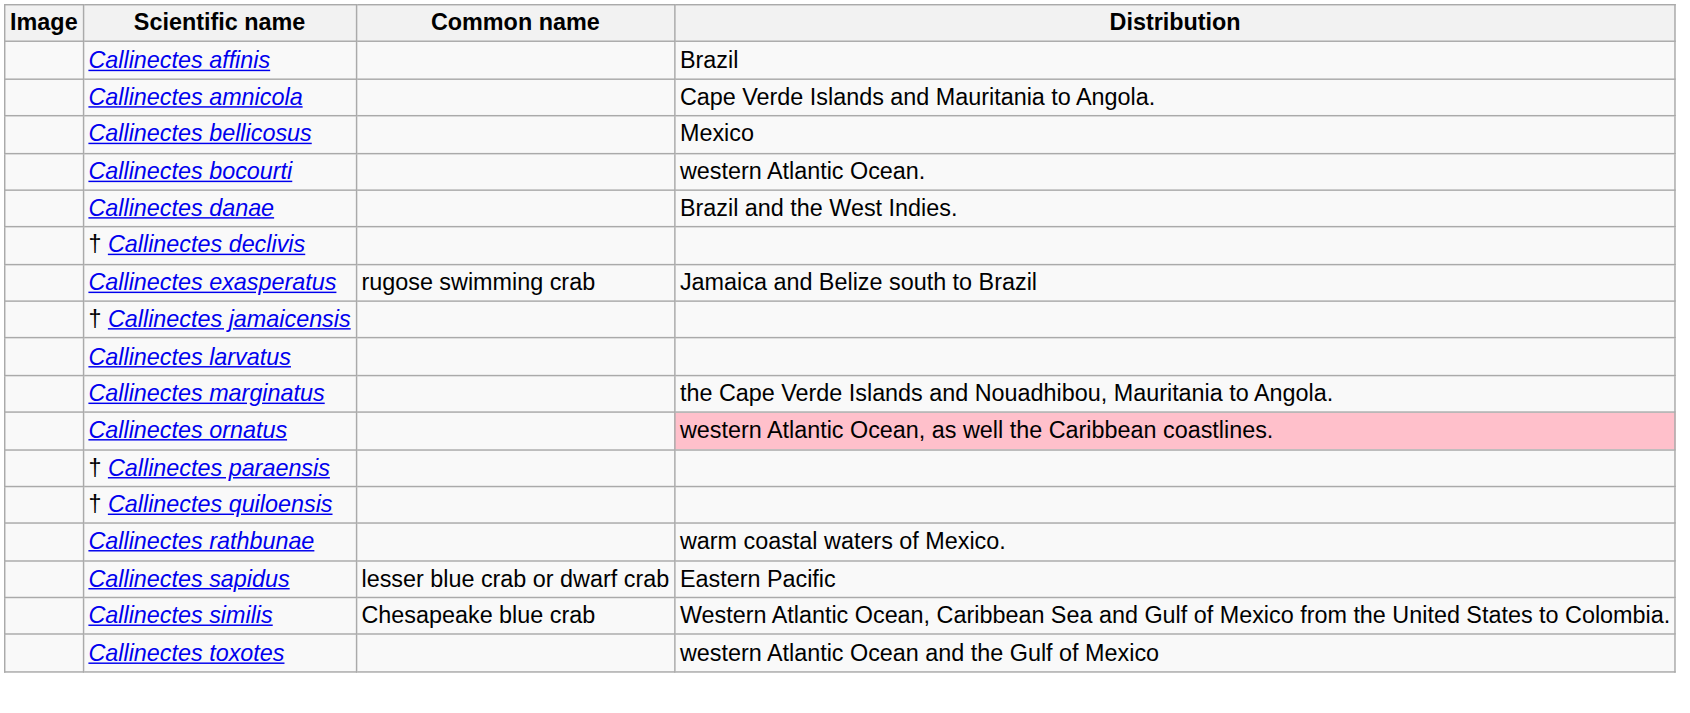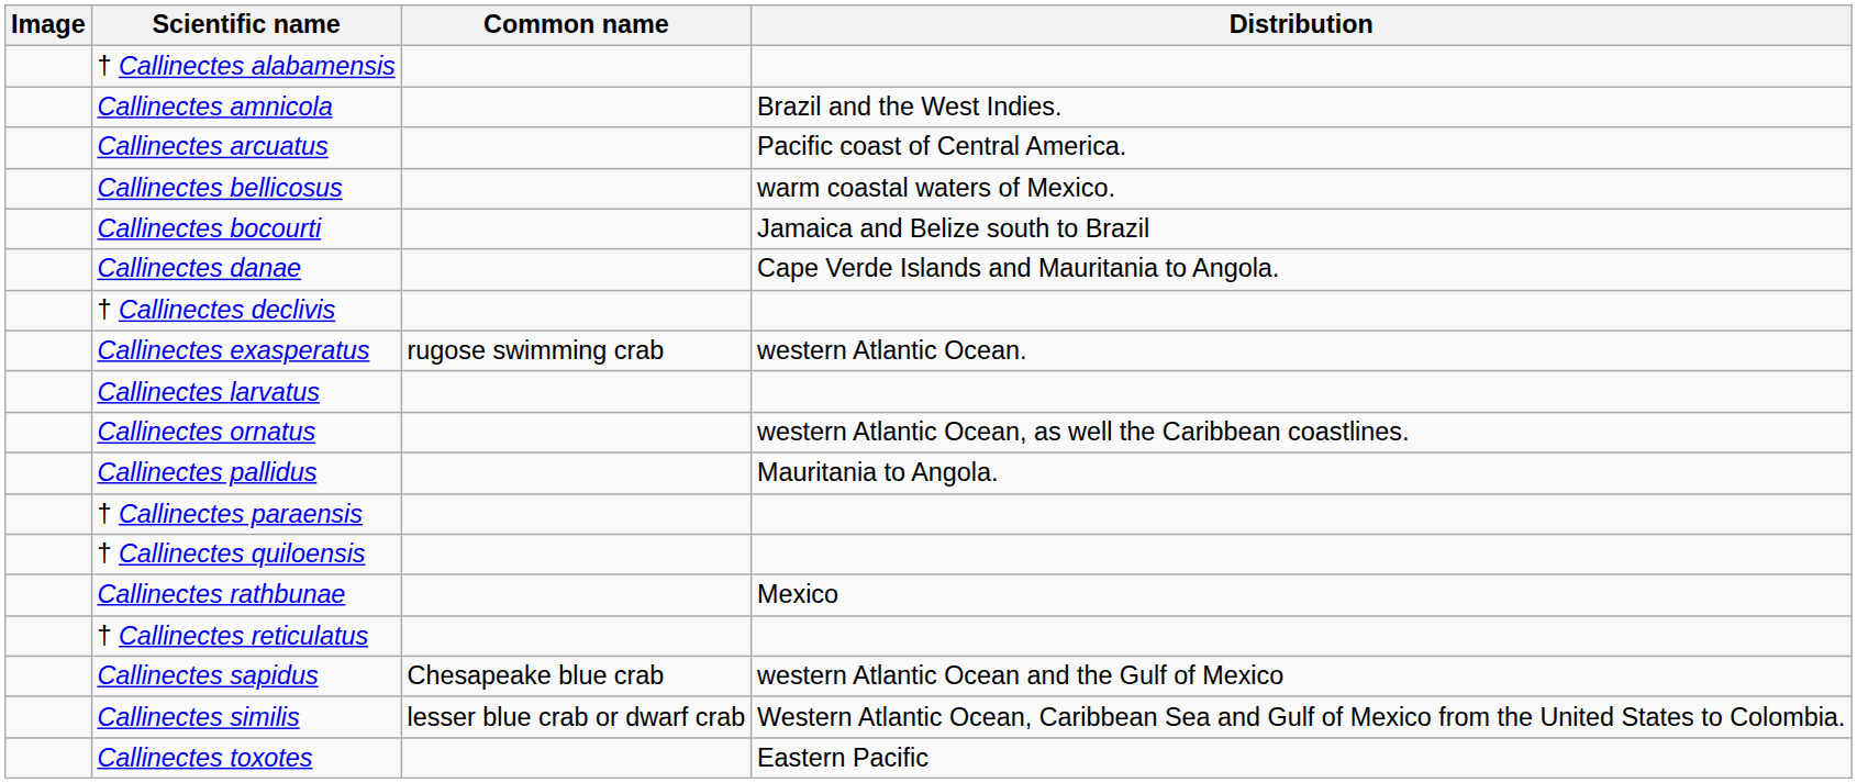 <table class="wikitable">
 <tr>
 <th>Image</th>
 <th>Scientific name</th>
 <th>Common name</th>
 <th>Distribution</th>
 </tr>
 <tr>
 <td></td>
-<td><em><a href='#'>Callinectes affinis</a></em> </td>
+<td>† <em><a href='#'>Callinectes alabamensis</a></em> </td>
 <td></td>
-<td>Brazil</td>
+<td></td>
 </tr>
 <tr>
 <td></td>
 <td><em><a href='#'>Callinectes amnicola</a></em> </td>
 <td></td>
-<td>Cape Verde Islands and Mauritania to Angola.</td>
+<td>Brazil and the West Indies.</td>
+</tr>
+<tr>
+<td></td>
+<td><em><a href='#'>Callinectes arcuatus</a></em> </td>
+<td></td>
+<td>Pacific coast of Central America.</td>
 </tr>
 <tr>
 <td></td>
 <td><em><a href='#'>Callinectes bellicosus</a></em> </td>
 <td></td>
-<td>Mexico</td>
+<td>warm coastal waters of Mexico.</td>
 </tr>
 <tr>
 <td></td>
 <td><em><a href='#'>Callinectes bocourti</a></em> </td>
 <td></td>
-<td>western Atlantic Ocean.</td>
+<td>Jamaica and Belize south to Brazil</td>
 </tr>
 <tr>
 <td></td>
 <td><em><a href='#'>Callinectes danae</a></em> </td>
 <td></td>
-<td>Brazil and the West Indies.</td>
+<td>Cape Verde Islands and Mauritania to Angola.</td>
 </tr>
 <tr>
 <td></td>
 <td>† <em><a href='#'>Callinectes declivis</a></em> </td>
 <td></td>
 <td></td>
 </tr>
 <tr>
 <td></td>
 <td><em><a href='#'>Callinectes exasperatus</a></em> </td>
 <td>rugose swimming crab</td>
-<td>Jamaica and Belize south to Brazil</td>
-</tr>
-<tr>
-<td></td>
-<td>† <em><a href='#'>Callinectes jamaicensis</a></em> </td>
-<td></td>
-<td></td>
+<td>western Atlantic Ocean.</td>
 </tr>
 <tr>
 <td></td>
 <td><em><a href='#'>Callinectes larvatus</a></em> </td>
 <td></td>
 <td></td>
 </tr>
 <tr>
 <td></td>
-<td><em><a href='#'>Callinectes marginatus</a></em> </td>
+<td><em><a href='#'>Callinectes ornatus</a></em> </td>
 <td></td>
-<td>the Cape Verde Islands and Nouadhibou, Mauritania to Angola.</td>
+<td>western Atlantic Ocean, as well the Caribbean coastlines.</td>
 </tr>
 <tr>
 <td></td>
-<td><em><a href='#'>Callinectes ornatus</a></em> </td>
+<td><em><a href='#'>Callinectes pallidus</a></em> </td>
 <td></td>
-<td style="background: pink;">western Atlantic Ocean, as well the Caribbean coastlines.</td>
+<td>Mauritania to Angola.</td>
 </tr>
 <tr>
 <td></td>
 <td>† <em><a href='#'>Callinectes paraensis</a></em> </td>
 <td></td>
 <td></td>
 </tr>
 <tr>
 <td></td>
 <td>† <em><a href='#'>Callinectes quiloensis</a></em> </td>
 <td></td>
 <td></td>
 </tr>
 <tr>
 <td></td>
 <td><em><a href='#'>Callinectes rathbunae</a></em> </td>
 <td></td>
-<td>warm coastal waters of Mexico.</td>
+<td>Mexico</td>
+</tr>
+<tr>
+<td></td>
+<td>† <em><a href='#'>Callinectes reticulatus</a></em> </td>
+<td></td>
+<td></td>
 </tr>
 <tr>
 <td></td>
 <td><em><a href='#'>Callinectes sapidus</a></em> </td>
-<td>lesser blue crab or dwarf crab</td>
-<td>Eastern Pacific</td>
+<td>Chesapeake blue crab</td>
+<td>western Atlantic Ocean and the Gulf of Mexico</td>
 </tr>
 <tr>
 <td></td>
 <td><em><a href='#'>Callinectes similis</a></em> </td>
-<td>Chesapeake blue crab</td>
+<td>lesser blue crab or dwarf crab</td>
 <td>Western Atlantic Ocean, Caribbean Sea and Gulf of Mexico from the United States to Colombia.</td>
 </tr>
 <tr>
 <td></td>
 <td><em><a href='#'>Callinectes toxotes</a></em> </td>
 <td></td>
-<td>western Atlantic Ocean and the Gulf of Mexico</td>
+<td>Eastern Pacific</td>
 </tr>
 </table>
